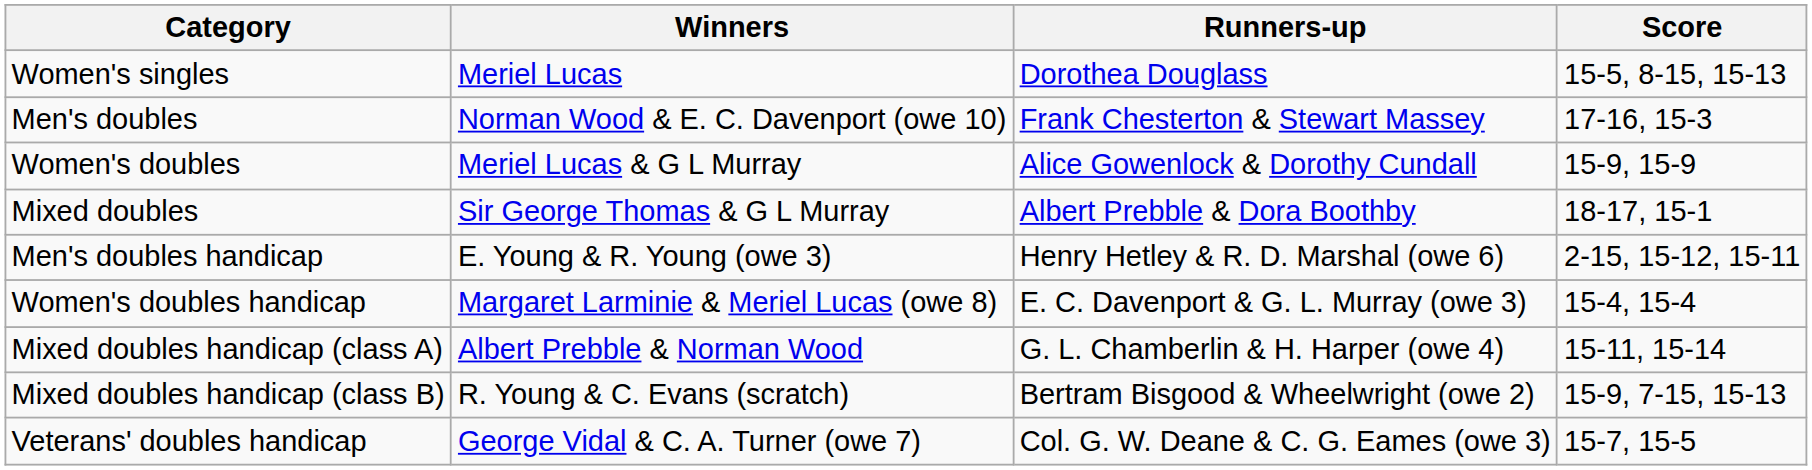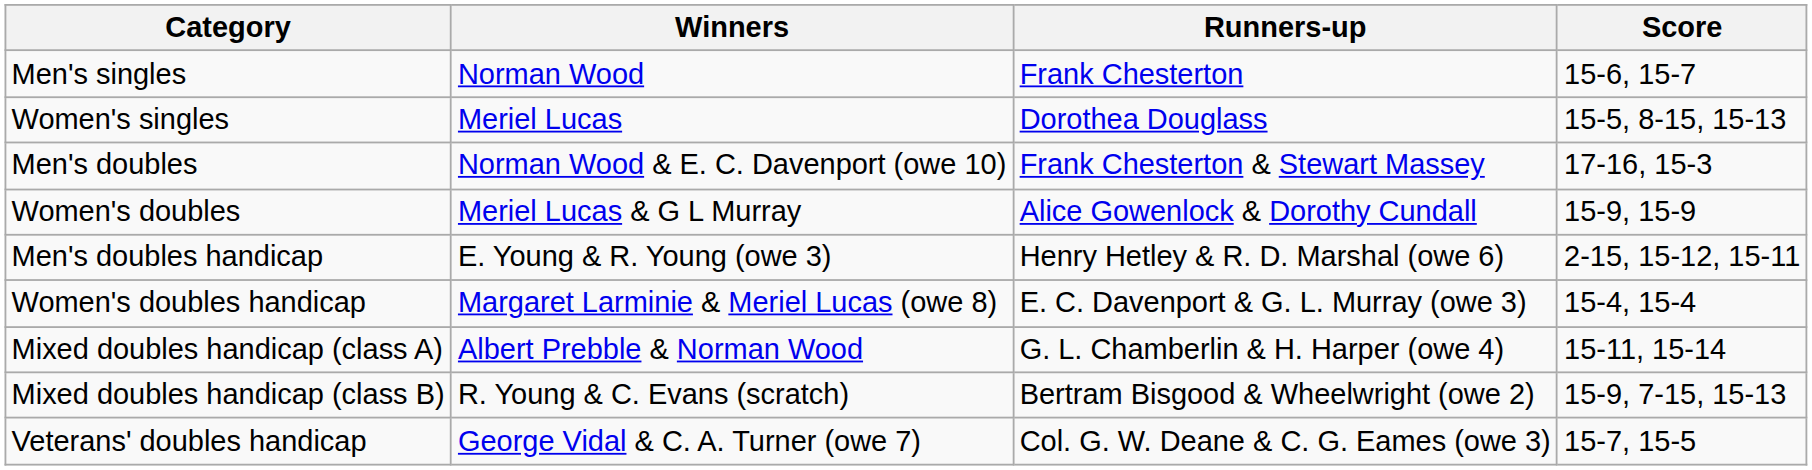 <table class=wikitable style="margin:auto;">
 <tr>
 <th>Category</th>
 <th>Winners</th>
 <th>Runners-up</th>
 <th>Score</th>
+</tr>
+<tr>
+<td>Men's singles</td>
+<td> <a href='#'>Norman Wood</a></td>
+<td> <a href='#'>Frank Chesterton</a></td>
+<td>15-6, 15-7</td>
 </tr>
 <tr>
 <td>Women's singles</td>
 <td> <a href='#'>Meriel Lucas</a></td>
 <td> <a href='#'>Dorothea Douglass</a></td>
 <td>15-5, 8-15, 15-13</td>
 </tr>
 <tr>
 <td>Men's doubles</td>
 <td> <a href='#'>Norman Wood</a> & E. C. Davenport (owe 10)</td>
 <td> <a href='#'>Frank Chesterton</a> & <a href='#'>Stewart Massey</a></td>
 <td>17-16, 15-3</td>
 </tr>
 <tr>
 <td>Women's doubles</td>
 <td> <a href='#'>Meriel Lucas</a> & G L Murray</td>
 <td> <a href='#'>Alice Gowenlock</a> & <a href='#'>Dorothy Cundall</a></td>
 <td>15-9, 15-9</td>
-</tr>
-<tr>
-<td>Mixed doubles</td>
-<td> <a href='#'>Sir George Thomas</a>  & G L Murray</td>
-<td> <a href='#'>Albert Prebble</a> & <a href='#'>Dora Boothby</a></td>
-<td>18-17, 15-1</td>
 </tr>
 <tr>
 <td>Men's doubles handicap</td>
 <td> E. Young & R. Young (owe 3)</td>
 <td> Henry Hetley & R. D. Marshal (owe 6)</td>
 <td>2-15, 15-12, 15-11</td>
 </tr>
 <tr>
 <td>Women's doubles handicap</td>
 <td> <a href='#'>Margaret Larminie</a> & <a href='#'>Meriel Lucas</a> (owe 8)</td>
 <td> E. C. Davenport & G. L. Murray (owe 3)</td>
 <td>15-4, 15-4</td>
 </tr>
 <tr>
 <td>Mixed doubles handicap (class A)</td>
 <td> <a href='#'>Albert Prebble</a> & <a href='#'>Norman Wood</a></td>
 <td> G. L. Chamberlin & H. Harper (owe 4)</td>
 <td>15-11, 15-14</td>
 </tr>
 <tr>
 <td>Mixed doubles handicap (class B)</td>
 <td> R. Young & C. Evans (scratch)</td>
 <td> Bertram Bisgood & Wheelwright (owe 2)</td>
 <td>15-9, 7-15, 15-13</td>
 </tr>
 <tr>
 <td>Veterans' doubles handicap</td>
 <td> <a href='#'>George Vidal</a> & C. A. Turner (owe 7)</td>
 <td> Col. G. W. Deane & C. G. Eames (owe 3)</td>
 <td>15-7, 15-5</td>
 </tr>
 </table>
